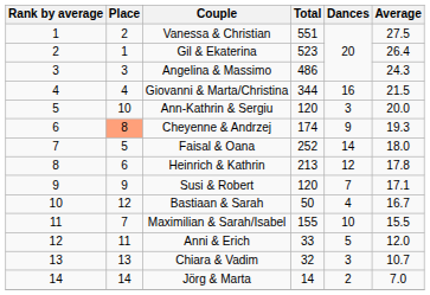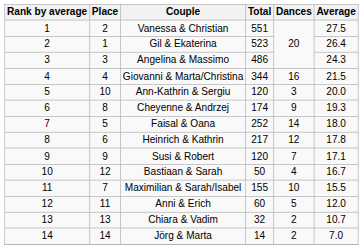 <table class="wikitable sortable" style="margin:auto; text-align:center; white-space:nowrap">
 <tr>
 <th>Rank by average</th>
 <th>Place</th>
 <th>Couple</th>
 <th>Total</th>
 <th>Dances</th>
 <th>Average</th>
 </tr>
 <tr>
 <td>1</td>
 <td>2</td>
 <td>Vanessa & Christian</td>
 <td>551</td>
 <td rowspan=3>20</td>
 <td>27.5</td>
 </tr>
 <tr>
 <td>2</td>
 <td>1</td>
 <td>Gil & Ekaterina</td>
 <td>523</td>
 <td>26.4</td>
 </tr>
 <tr>
 <td>3</td>
 <td>3</td>
 <td>Angelina & Massimo</td>
 <td>486</td>
 <td>24.3</td>
 </tr>
 <tr>
 <td>4</td>
 <td>4</td>
 <td>Giovanni & Marta/Christina</td>
 <td>344</td>
 <td>16</td>
 <td>21.5</td>
 </tr>
 <tr>
 <td>5</td>
 <td>10</td>
 <td>Ann-Kathrin & Sergiu</td>
 <td>120</td>
 <td>3</td>
 <td>20.0</td>
 </tr>
 <tr>
 <td>6</td>
-<td style="background: lightsalmon;">8</td>
+<td>8</td>
 <td>Cheyenne & Andrzej</td>
 <td>174</td>
 <td>9</td>
 <td>19.3</td>
 </tr>
 <tr>
 <td>7</td>
 <td>5</td>
 <td>Faisal & Oana</td>
 <td>252</td>
 <td>14</td>
 <td>18.0</td>
 </tr>
 <tr>
 <td>8</td>
 <td>6</td>
 <td>Heinrich & Kathrin</td>
-<td>213</td>
+<td>217</td>
 <td>12</td>
 <td>17.8</td>
 </tr>
 <tr>
 <td>9</td>
 <td>9</td>
 <td>Susi & Robert</td>
 <td>120</td>
 <td>7</td>
 <td>17.1</td>
 </tr>
 <tr>
 <td>10</td>
 <td>12</td>
 <td>Bastiaan & Sarah</td>
 <td>50</td>
 <td>4</td>
 <td>16.7</td>
 </tr>
 <tr>
 <td>11</td>
 <td>7</td>
 <td>Maximilian & Sarah/Isabel</td>
 <td>155</td>
 <td>10</td>
 <td>15.5</td>
 </tr>
 <tr>
 <td>12</td>
 <td>11</td>
 <td>Anni & Erich</td>
-<td>33</td>
+<td>60</td>
 <td>5</td>
 <td>12.0</td>
 </tr>
 <tr>
 <td>13</td>
 <td>13</td>
 <td>Chiara & Vadim</td>
 <td>32</td>
-<td>3</td>
+<td>2</td>
 <td>10.7</td>
 </tr>
 <tr>
 <td>14</td>
 <td>14</td>
 <td>Jörg & Marta</td>
 <td>14</td>
 <td>2</td>
 <td>7.0</td>
 </tr>
 <tr>
 </tr>
 </table>
